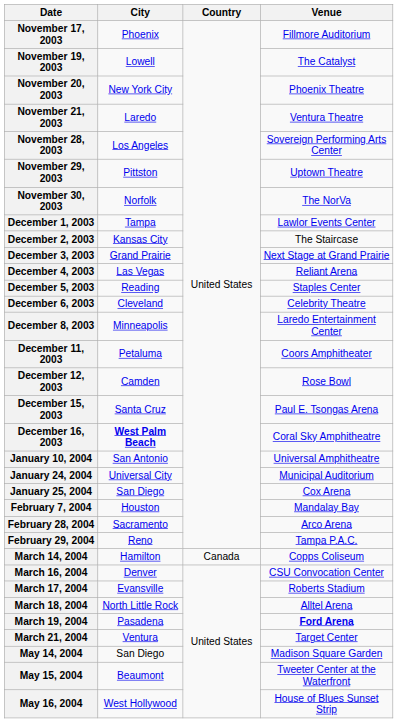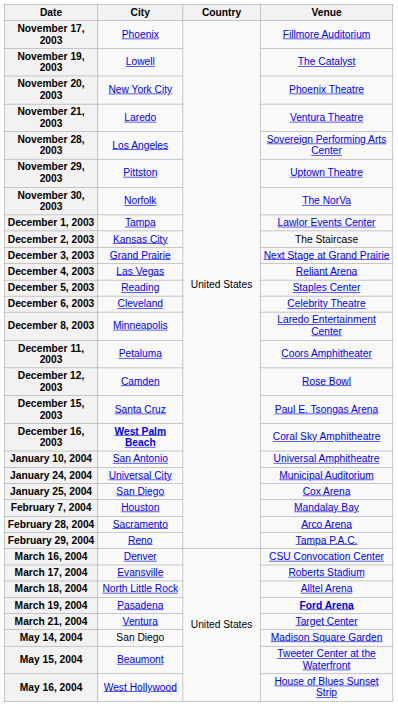 <table class="wikitable plainrowheaders" style="text-align:center;">
 <tr>
 <th scope="col" style="width:12em;">Date</th>
 <th scope="col" style="width:10em;">City</th>
 <th scope="col" style="width:10em;">Country</th>
 <th scope="col" style="width:18em;">Venue</th>
 </tr>
 <tr>
 <th scope="row">November 17, 2003</th>
 <td><a href='#'>Phoenix</a></td>
 <td rowspan="24">United States</td>
 <td><a href='#'>Fillmore Auditorium</a></td>
 </tr>
 <tr>
 <th scope="row">November 19, 2003</th>
 <td><a href='#'>Lowell</a></td>
 <td><a href='#'>The Catalyst</a></td>
 </tr>
 <tr>
 <th scope="row">November 20, 2003</th>
 <td><a href='#'>New York City</a></td>
 <td><a href='#'>Phoenix Theatre</a></td>
 </tr>
 <tr>
 <th scope="row">November 21, 2003</th>
 <td><a href='#'>Laredo</a></td>
 <td><a href='#'>Ventura Theatre</a></td>
 </tr>
 <tr>
 <th scope="row">November 28, 2003</th>
 <td><a href='#'>Los Angeles</a></td>
 <td><a href='#'>Sovereign Performing Arts Center</a></td>
 </tr>
 <tr>
 <th scope="row">November 29, 2003</th>
 <td><a href='#'>Pittston</a></td>
 <td><a href='#'>Uptown Theatre</a></td>
 </tr>
 <tr>
 <th scope="row">November 30, 2003</th>
 <td><a href='#'>Norfolk</a></td>
 <td><a href='#'>The NorVa</a></td>
 </tr>
 <tr>
 <th scope="row">December 1, 2003</th>
 <td><a href='#'>Tampa</a></td>
 <td><a href='#'>Lawlor Events Center</a></td>
 </tr>
 <tr>
 <th scope="row">December 2, 2003</th>
 <td><a href='#'>Kansas City</a></td>
 <td>The Staircase</td>
 </tr>
 <tr>
 <th scope="row">December 3, 2003</th>
 <td><a href='#'>Grand Prairie</a></td>
 <td><a href='#'>Next Stage at Grand Prairie</a></td>
 </tr>
 <tr>
 <th scope="row">December 4, 2003</th>
 <td><a href='#'>Las Vegas</a></td>
 <td><a href='#'>Reliant Arena</a></td>
 </tr>
 <tr>
 <th scope="row">December 5, 2003</th>
 <td><a href='#'>Reading</a></td>
 <td><a href='#'>Staples Center</a></td>
 </tr>
 <tr>
 <th scope="row">December 6, 2003</th>
 <td><a href='#'>Cleveland</a></td>
 <td><a href='#'>Celebrity Theatre</a></td>
 </tr>
 <tr>
 <th scope="row">December 8, 2003</th>
 <td><a href='#'>Minneapolis</a></td>
 <td><a href='#'>Laredo Entertainment Center</a></td>
 </tr>
 <tr>
 <th scope="row">December 11, 2003</th>
 <td><a href='#'>Petaluma</a></td>
 <td><a href='#'>Coors Amphitheater</a></td>
 </tr>
 <tr>
 <th scope="row">December 12, 2003</th>
 <td><a href='#'>Camden</a></td>
 <td><a href='#'>Rose Bowl</a></td>
 </tr>
 <tr>
 <th scope="row">December 15, 2003</th>
 <td><a href='#'>Santa Cruz</a></td>
 <td><a href='#'>Paul E. Tsongas Arena</a></td>
 </tr>
 <tr>
 <th scope="row">December 16, 2003</th>
 <td><strong><a href='#'>West Palm Beach</a></strong></td>
 <td><a href='#'>Coral Sky Amphitheatre</a></td>
 </tr>
 <tr>
 <th scope="row">January 10, 2004</th>
 <td><a href='#'>San Antonio</a></td>
 <td><a href='#'>Universal Amphitheatre</a></td>
 </tr>
 <tr>
 <th scope="row">January 24, 2004</th>
 <td><a href='#'>Universal City</a></td>
 <td><a href='#'>Municipal Auditorium</a></td>
 </tr>
 <tr>
 <th scope="row">January 25, 2004</th>
 <td><a href='#'>San Diego</a></td>
 <td><a href='#'>Cox Arena</a></td>
 </tr>
 <tr>
 <th scope="row">February 7, 2004</th>
 <td><a href='#'>Houston</a></td>
 <td><a href='#'>Mandalay Bay</a></td>
 </tr>
 <tr>
 <th scope="row">February 28, 2004</th>
 <td><a href='#'>Sacramento</a></td>
 <td><a href='#'>Arco Arena</a></td>
 </tr>
 <tr>
 <th scope="row">February 29, 2004</th>
 <td><a href='#'>Reno</a></td>
 <td><a href='#'>Tampa P.A.C.</a></td>
 </tr>
 <tr>
-<th scope="row">March 14, 2004</th>
-<td><a href='#'>Hamilton</a></td>
-<td>Canada</td>
-<td><a href='#'>Copps Coliseum</a></td>
-</tr>
-<tr>
 <th scope="row">March 16, 2004</th>
 <td><a href='#'>Denver</a></td>
 <td rowspan="8">United States</td>
 <td><a href='#'>CSU Convocation Center</a></td>
 </tr>
 <tr>
 <th scope="row">March 17, 2004</th>
 <td><a href='#'>Evansville</a></td>
 <td><a href='#'>Roberts Stadium</a></td>
 </tr>
 <tr>
 <th scope="row">March 18, 2004</th>
 <td><a href='#'>North Little Rock</a></td>
 <td><a href='#'>Alltel Arena</a></td>
 </tr>
 <tr>
 <th scope="row">March 19, 2004</th>
 <td><a href='#'>Pasadena</a></td>
 <td><strong><a href='#'>Ford Arena</a></strong></td>
 </tr>
 <tr>
 <th scope="row">March 21, 2004</th>
 <td><a href='#'>Ventura</a></td>
 <td><a href='#'>Target Center</a></td>
 </tr>
 <tr>
 <th scope="row">May 14, 2004</th>
 <td>San Diego</td>
 <td><a href='#'>Madison Square Garden</a></td>
 </tr>
 <tr>
 <th scope="row">May 15, 2004</th>
 <td><a href='#'>Beaumont</a></td>
 <td><a href='#'>Tweeter Center at the Waterfront</a></td>
 </tr>
 <tr>
 <th scope="row">May 16, 2004</th>
 <td><a href='#'>West Hollywood</a></td>
 <td><a href='#'>House of Blues Sunset Strip</a></td>
 </tr>
 </table>
